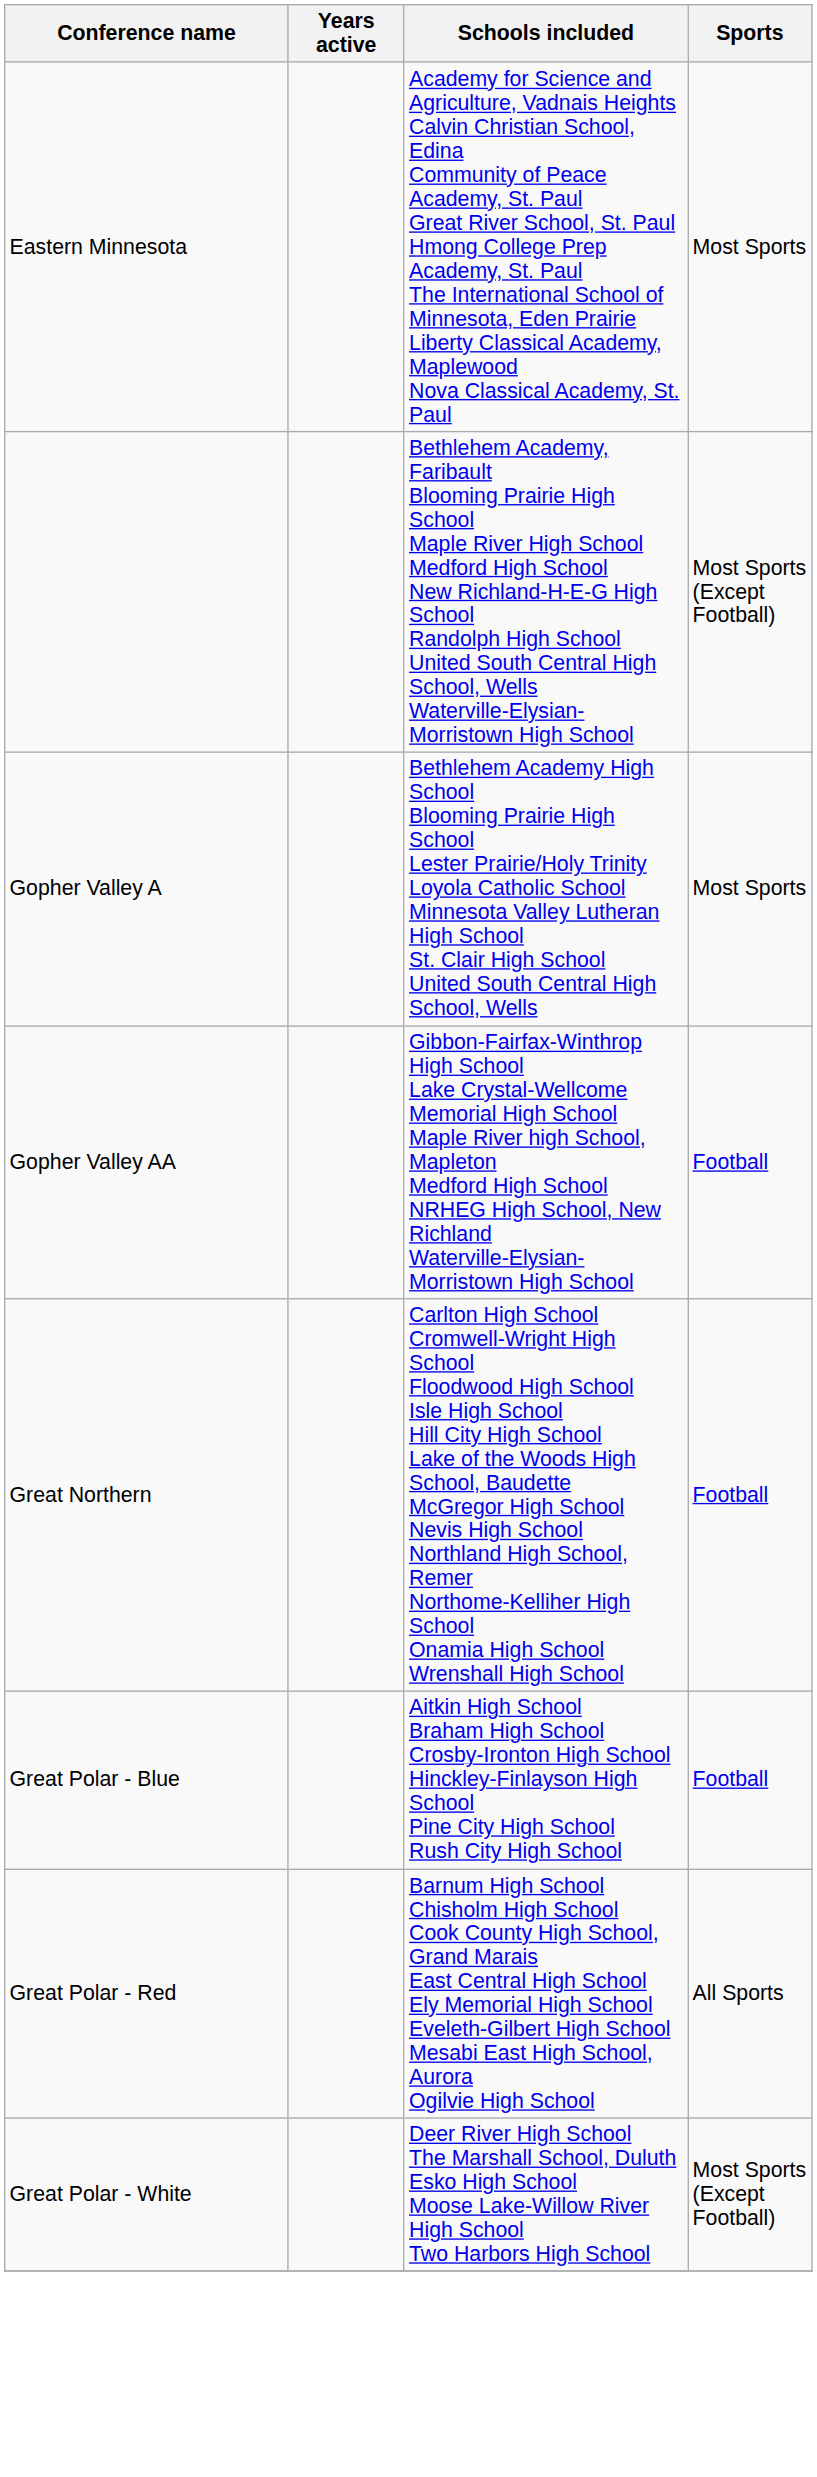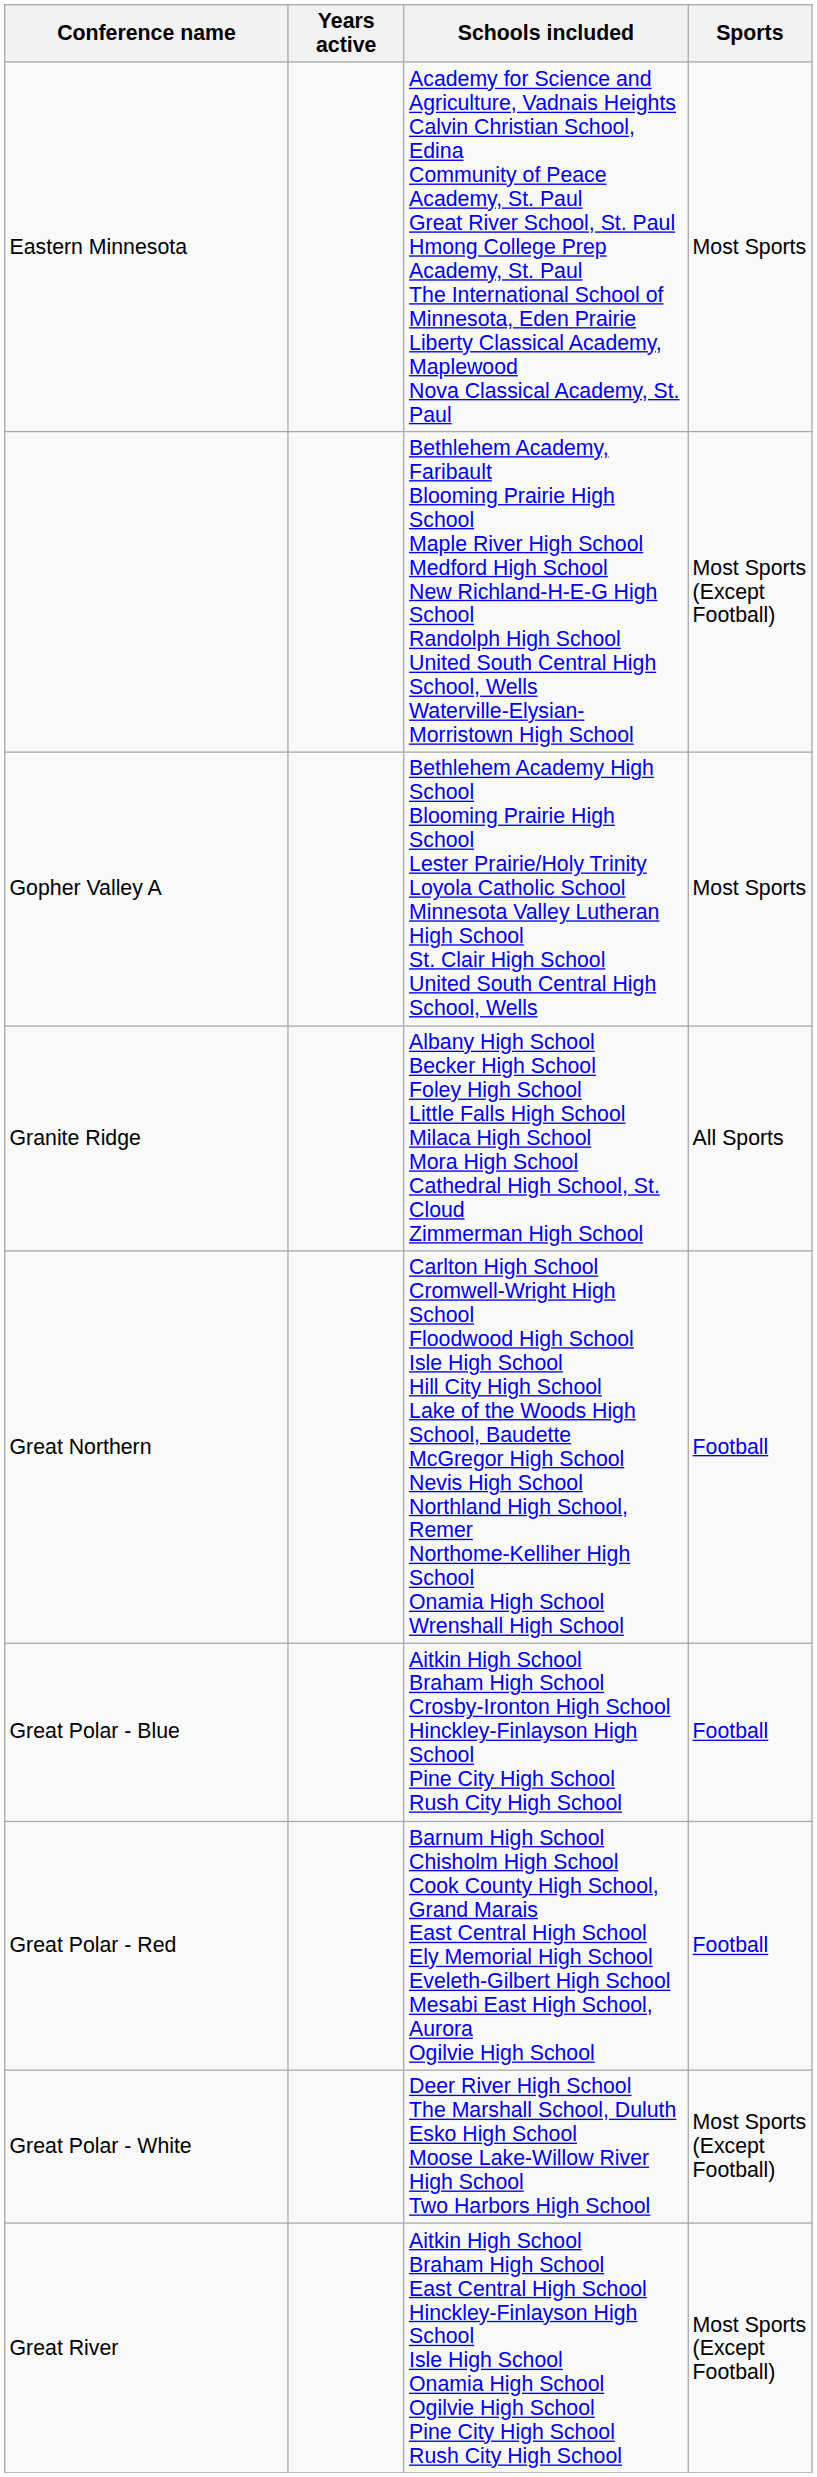 <table class="wikitable">
 <tr>
 <th width="275">Conference name</th>
 <th width="100">Years active</th>
 <th width="275">Schools included</th>
 <th width="100">Sports</th>
 </tr>
 <tr>
 <td>Eastern Minnesota</td>
 <td></td>
 <td><a href='#'>Academy for Science and Agriculture, Vadnais Heights</a><br><a href='#'>Calvin Christian School, Edina</a><br><a href='#'>Community of Peace Academy, St. Paul</a><br><a href='#'>Great River School, St. Paul</a><br><a href='#'>Hmong College Prep Academy, St. Paul</a><br><a href='#'>The International School of Minnesota, Eden Prairie</a><br><a href='#'>Liberty Classical Academy, Maplewood</a><br><a href='#'>Nova Classical Academy, St. Paul</a><br></td>
 <td>Most Sports</td>
 </tr>
 <tr>
 <td></td>
 <td></td>
 <td><a href='#'>Bethlehem Academy, Faribault</a><br><a href='#'>Blooming Prairie High School</a><br><a href='#'>Maple River High School</a><br><a href='#'>Medford High School</a><br><a href='#'>New Richland-H-E-G High School</a><br><a href='#'>Randolph High School</a><br><a href='#'>United South Central High School, Wells</a><br><a href='#'>Waterville-Elysian-Morristown High School</a></td>
 <td>Most Sports (Except Football)</td>
 </tr>
 <tr>
 <td>Gopher Valley A</td>
 <td></td>
 <td><a href='#'>Bethlehem Academy High School</a><br><a href='#'>Blooming Prairie High School</a><br><a href='#'>Lester Prairie/Holy Trinity</a><br><a href='#'>Loyola Catholic School</a><br><a href='#'>Minnesota Valley Lutheran High School</a><br><a href='#'>St. Clair High School</a><br><a href='#'>United South Central High School, Wells</a></td>
 <td>Most Sports</td>
 </tr>
 <tr>
-<td>Gopher Valley AA</td>
+<td>Granite Ridge</td>
 <td></td>
-<td><a href='#'>Gibbon-Fairfax-Winthrop High School</a><br><a href='#'>Lake Crystal-Wellcome Memorial High School</a><br><a href='#'>Maple River high School, Mapleton</a><br><a href='#'>Medford High School</a><br><a href='#'>NRHEG High School, New Richland</a><br><a href='#'>Waterville-Elysian-Morristown High School</a></td>
-<td><a href='#'>Football</a></td>
+<td><a href='#'>Albany High School</a><br><a href='#'>Becker High School</a><br><a href='#'>Foley High School</a><br><a href='#'>Little Falls High School</a><br><a href='#'>Milaca High School</a><br><a href='#'>Mora High School</a><br><a href='#'>Cathedral High School, St. Cloud</a><br><a href='#'>Zimmerman High School</a></td>
+<td>All Sports</td>
 </tr>
 <tr>
 <td>Great Northern</td>
 <td></td>
 <td><a href='#'>Carlton High School</a><br><a href='#'>Cromwell-Wright High School</a><br><a href='#'>Floodwood High School</a><br><a href='#'>Isle High School</a><br><a href='#'>Hill City High School</a><br><a href='#'>Lake of the Woods High School, Baudette</a><br><a href='#'>McGregor High School</a><br><a href='#'>Nevis High School</a><br><a href='#'>Northland High School, Remer</a><br><a href='#'>Northome-Kelliher High School</a><br><a href='#'>Onamia High School</a><br><a href='#'>Wrenshall High School</a></td>
 <td><a href='#'>Football</a></td>
 </tr>
 <tr>
 <td>Great Polar - Blue</td>
 <td></td>
 <td><a href='#'>Aitkin High School</a><br><a href='#'>Braham High School</a><br><a href='#'>Crosby-Ironton High School</a><br><a href='#'>Hinckley-Finlayson High School</a><br><a href='#'>Pine City High School</a><br><a href='#'>Rush City High School</a></td>
 <td><a href='#'>Football</a></td>
 </tr>
 <tr>
 <td>Great Polar - Red</td>
 <td></td>
 <td><a href='#'>Barnum High School</a><br><a href='#'>Chisholm High School</a><br><a href='#'>Cook County High School, Grand Marais</a><br><a href='#'>East Central High School</a><br><a href='#'>Ely Memorial High School</a><br><a href='#'>Eveleth-Gilbert High School</a><br><a href='#'>Mesabi East High School, Aurora</a><br><a href='#'>Ogilvie High School</a></td>
-<td>All Sports</td>
+<td><a href='#'>Football</a></td>
 </tr>
 <tr>
 <td>Great Polar - White</td>
 <td></td>
 <td><a href='#'>Deer River High School</a><br><a href='#'>The Marshall School, Duluth</a><br><a href='#'>Esko High School</a><br><a href='#'>Moose Lake-Willow River High School</a><br><a href='#'>Two Harbors High School</a></td>
 <td>Most Sports (Except Football)</td>
 </tr>
 <tr>
+<td>Great River</td>
+<td></td>
+<td><a href='#'>Aitkin High School</a><br><a href='#'>Braham High School</a><br><a href='#'>East Central High School</a><br><a href='#'>Hinckley-Finlayson High School</a><br><a href='#'>Isle High School</a><br><a href='#'>Onamia High School</a><br><a href='#'>Ogilvie High School</a><br><a href='#'>Pine City High School</a><br><a href='#'>Rush City High School</a></td>
+<td>Most Sports (Except Football)</td>
+</tr>
+<tr>
 </tr>
 </table>
